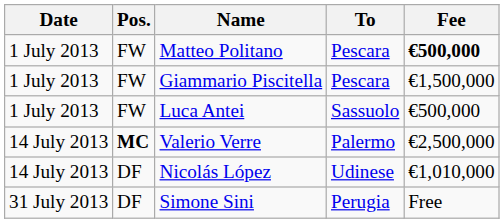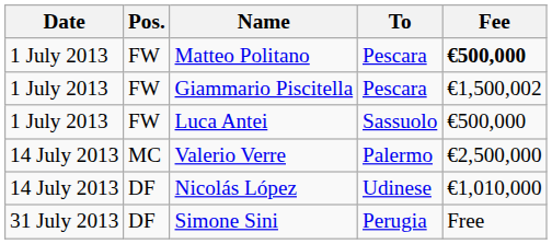 <table class="wikitable">
 <tr>
 <th>Date</th>
 <th>Pos.</th>
 <th>Name</th>
 <th>To</th>
 <th>Fee</th>
 </tr>
 <tr>
 <td>1 July 2013</td>
 <td>FW</td>
 <td> <a href='#'>Matteo Politano</a></td>
 <td> <a href='#'>Pescara</a></td>
 <td><strong>€500,000</strong></td>
 </tr>
 <tr>
 <td>1 July 2013</td>
 <td>FW</td>
 <td> <a href='#'>Giammario Piscitella</a></td>
 <td> <a href='#'>Pescara</a></td>
-<td>€1,500,000</td>
+<td>€1,500,002</td>
 </tr>
 <tr>
 <td>1 July 2013</td>
 <td>FW</td>
 <td> <a href='#'>Luca Antei</a></td>
 <td> <a href='#'>Sassuolo</a></td>
 <td>€500,000</td>
 </tr>
 <tr>
 <td>14 July 2013</td>
-<td><strong>MC</strong></td>
+<td>MC</td>
 <td> <a href='#'>Valerio Verre</a></td>
 <td> <a href='#'>Palermo</a></td>
 <td>€2,500,000</td>
 </tr>
 <tr>
 <td>14 July 2013</td>
 <td>DF</td>
 <td> <a href='#'>Nicolás López</a></td>
 <td> <a href='#'>Udinese</a></td>
 <td>€1,010,000</td>
 </tr>
 <tr>
 <td>31 July 2013</td>
 <td>DF</td>
 <td> <a href='#'>Simone Sini</a></td>
 <td> <a href='#'>Perugia</a></td>
 <td>Free</td>
 </tr>
 </table>
